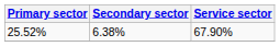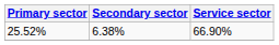 <table class="wikitable" border="1">
 <tr>
 <th><a href='#'>Primary sector</a></th>
 <th><a href='#'>Secondary sector</a></th>
 <th><a href='#'>Service sector</a></th>
 </tr>
 <tr>
 <td>25.52%</td>
 <td>6.38%</td>
-<td>67.90%</td>
+<td>66.90%</td>
 </tr>
 <tr>
 </tr>
 </table>
